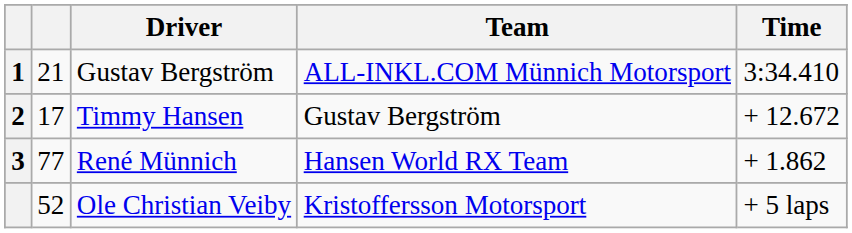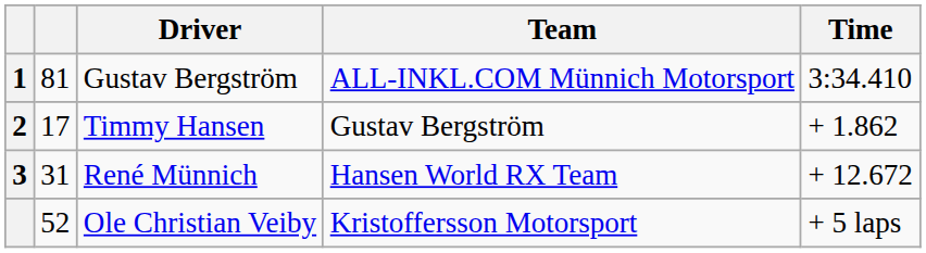 <table class="wikitable" style="font-size:95%">
 <tr>
 <th></th>
 <th></th>
 <th>Driver</th>
 <th>Team</th>
 <th>Time</th>
 </tr>
 <tr>
 <th>1</th>
-<td>21</td>
+<td>81</td>
 <td> Gustav Bergström</td>
 <td><a href='#'>ALL-INKL.COM Münnich Motorsport</a></td>
 <td>3:34.410</td>
 </tr>
 <tr>
 <th>2</th>
 <td>17</td>
 <td> <a href='#'>Timmy Hansen</a></td>
 <td>Gustav Bergström</td>
-<td>+ 12.672</td>
+<td>+ 1.862</td>
 </tr>
 <tr>
 <th>3</th>
-<td>77</td>
+<td>31</td>
 <td> <a href='#'>René Münnich</a></td>
 <td><a href='#'>Hansen World RX Team</a></td>
-<td>+ 1.862</td>
+<td>+ 12.672</td>
 </tr>
 <tr>
 <th><strong></strong></th>
 <td>52</td>
 <td> <a href='#'>Ole Christian Veiby</a></td>
 <td><a href='#'>Kristoffersson Motorsport</a></td>
 <td>+ 5 laps</td>
 </tr>
 </table>
